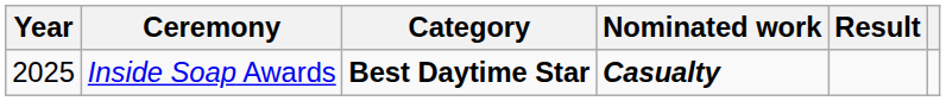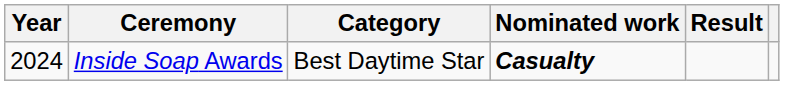 <table class="wikitable">
 <tr>
 <th>Year</th>
 <th>Ceremony</th>
 <th>Category</th>
 <th>Nominated work</th>
 <th>Result</th>
 <th></th>
 </tr>
 <tr>
-<td>2025</td>
+<td>2024</td>
 <td><a href='#'><em>Inside Soap</em> Awards</a></td>
-<td><strong>Best Daytime Star</strong></td>
+<td>Best Daytime Star</td>
 <td><strong><em>Casualty</em></strong></td>
 <td></td>
 <td align="center"></td>
 </tr>
 </table>
